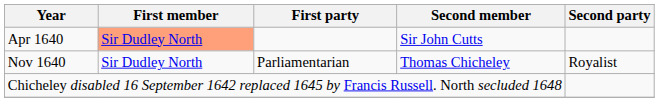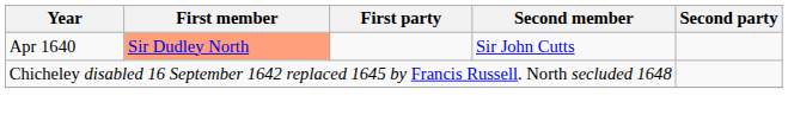 <table class="wikitable">
 <tr>
 <th>Year</th>
 <th>First member</th>
 <th>First party</th>
 <th>Second member</th>
 <th>Second party</th>
 </tr>
 <tr>
 <td>Apr 1640</td>
 <td style="background: lightsalmon;"><a href='#'>Sir Dudley North</a></td>
 <td></td>
 <td><a href='#'>Sir John Cutts</a></td>
 <td></td>
 </tr>
 <tr>
-<td>Nov 1640</td>
-<td><a href='#'>Sir Dudley North</a></td>
-<td>Parliamentarian</td>
-<td><a href='#'>Thomas Chicheley</a></td>
-<td>Royalist</td>
-</tr>
-<tr>
 <td colspan="4">Chicheley <em>disabled 16 September 1642 replaced 1645 by</em>  <a href='#'>Francis Russell</a>. North <em>secluded 1648</em></td>
 <td></td>
 </tr>
 <tr>
 </tr>
 </table>
